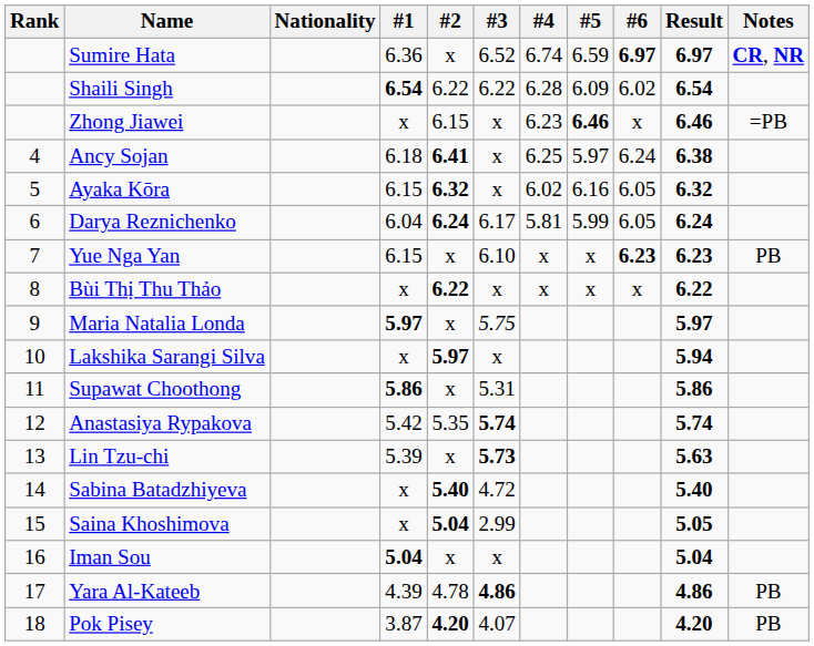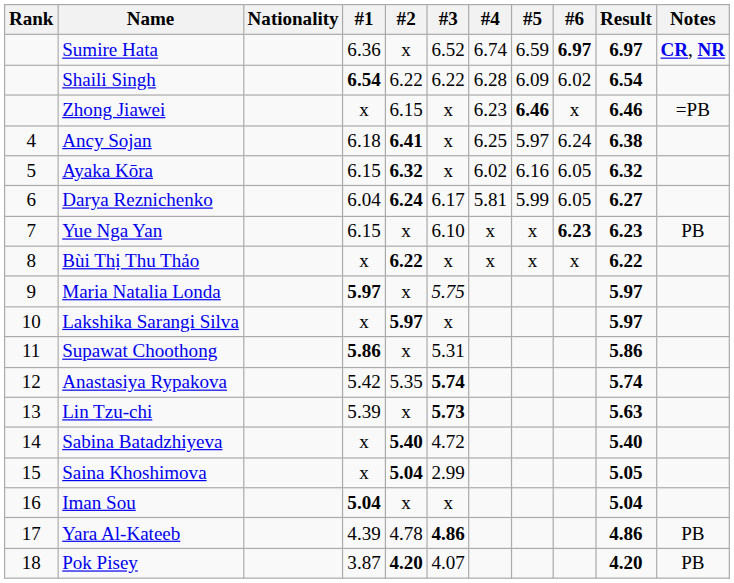 <table class="wikitable sortable" style="text-align:center">
 <tr>
 <th>Rank</th>
 <th>Name</th>
 <th>Nationality</th>
 <th>#1</th>
 <th>#2</th>
 <th>#3</th>
 <th>#4</th>
 <th>#5</th>
 <th>#6</th>
 <th>Result</th>
 <th>Notes</th>
 </tr>
 <tr>
 <td></td>
 <td align=left><a href='#'>Sumire Hata</a></td>
 <td align=left></td>
 <td>6.36</td>
 <td>x</td>
 <td>6.52</td>
 <td>6.74</td>
 <td>6.59</td>
 <td><strong>6.97</strong></td>
 <td><strong>6.97</strong></td>
 <td><strong><a href='#'>CR</a></strong>, <strong><a href='#'>NR</a></strong></td>
 </tr>
 <tr>
 <td></td>
 <td align=left><a href='#'>Shaili Singh</a></td>
 <td align=left></td>
 <td><strong>6.54</strong></td>
 <td>6.22</td>
 <td>6.22</td>
 <td>6.28</td>
 <td>6.09</td>
 <td>6.02</td>
 <td><strong>6.54</strong></td>
 <td></td>
 </tr>
 <tr>
 <td></td>
 <td align=left><a href='#'>Zhong Jiawei</a></td>
 <td align=left></td>
 <td>x</td>
 <td>6.15</td>
 <td>x</td>
 <td>6.23</td>
 <td><strong>6.46</strong></td>
 <td>x</td>
 <td><strong>6.46</strong></td>
 <td>=PB</td>
 </tr>
 <tr>
 <td>4</td>
 <td align=left><a href='#'>Ancy Sojan</a></td>
 <td align=left></td>
 <td>6.18</td>
 <td><strong>6.41</strong></td>
 <td>x</td>
 <td>6.25</td>
 <td>5.97</td>
 <td>6.24</td>
 <td><strong>6.38</strong></td>
 <td></td>
 </tr>
 <tr>
 <td>5</td>
 <td align=left><a href='#'>Ayaka Kōra</a></td>
 <td align=left></td>
 <td>6.15</td>
 <td><strong>6.32</strong></td>
 <td>x</td>
 <td>6.02</td>
 <td>6.16</td>
 <td>6.05</td>
 <td><strong>6.32</strong></td>
 <td></td>
 </tr>
 <tr>
 <td>6</td>
 <td align=left><a href='#'>Darya Reznichenko</a></td>
 <td align=left></td>
 <td>6.04</td>
 <td><strong>6.24</strong></td>
 <td>6.17</td>
 <td>5.81</td>
 <td>5.99</td>
 <td>6.05</td>
-<td><strong>6.24</strong></td>
+<td><strong>6.27</strong></td>
 <td></td>
 </tr>
 <tr>
 <td>7</td>
 <td align=left><a href='#'>Yue Nga Yan</a></td>
 <td align=left></td>
 <td>6.15</td>
 <td>x</td>
 <td>6.10</td>
 <td>x</td>
 <td>x</td>
 <td><strong>6.23</strong></td>
 <td><strong>6.23</strong></td>
 <td>PB</td>
 </tr>
 <tr>
 <td>8</td>
 <td align=left><a href='#'>Bùi Thị Thu Thảo</a></td>
 <td align=left></td>
 <td>x</td>
 <td><strong>6.22</strong></td>
 <td>x</td>
 <td>x</td>
 <td>x</td>
 <td>x</td>
 <td><strong>6.22</strong></td>
 <td></td>
 </tr>
 <tr>
 <td>9</td>
 <td align=left><a href='#'>Maria Natalia Londa</a></td>
 <td align=left></td>
 <td><strong>5.97</strong></td>
 <td>x</td>
 <td><em>5.75</em></td>
 <td></td>
 <td></td>
 <td></td>
 <td><strong>5.97</strong></td>
 <td></td>
 </tr>
 <tr>
 <td>10</td>
 <td align=left><a href='#'>Lakshika Sarangi Silva</a></td>
 <td align=left></td>
 <td>x</td>
 <td><strong>5.97</strong></td>
 <td>x</td>
 <td></td>
 <td></td>
 <td></td>
-<td><strong>5.94</strong></td>
+<td><strong>5.97</strong></td>
 <td></td>
 </tr>
 <tr>
 <td>11</td>
 <td align=left><a href='#'>Supawat Choothong</a></td>
 <td align=left></td>
 <td><strong>5.86</strong></td>
 <td>x</td>
 <td>5.31</td>
 <td></td>
 <td></td>
 <td></td>
 <td><strong>5.86</strong></td>
 <td></td>
 </tr>
 <tr>
 <td>12</td>
 <td align=left><a href='#'>Anastasiya Rypakova</a></td>
 <td align=left></td>
 <td>5.42</td>
 <td>5.35</td>
 <td><strong>5.74</strong></td>
 <td></td>
 <td></td>
 <td></td>
 <td><strong>5.74</strong></td>
 <td></td>
 </tr>
 <tr>
 <td>13</td>
 <td align=left><a href='#'>Lin Tzu-chi</a></td>
 <td align=left></td>
 <td>5.39</td>
 <td>x</td>
 <td><strong>5.73</strong></td>
 <td></td>
 <td></td>
 <td></td>
 <td><strong>5.63</strong></td>
 <td></td>
 </tr>
 <tr>
 <td>14</td>
 <td align=left><a href='#'>Sabina Batadzhiyeva</a></td>
 <td align=left></td>
 <td>x</td>
 <td><strong>5.40</strong></td>
 <td>4.72</td>
 <td></td>
 <td></td>
 <td></td>
 <td><strong>5.40</strong></td>
 <td></td>
 </tr>
 <tr>
 <td>15</td>
 <td align=left><a href='#'>Saina Khoshimova</a></td>
 <td align=left></td>
 <td>x</td>
 <td><strong>5.04</strong></td>
 <td>2.99</td>
 <td></td>
 <td></td>
 <td></td>
 <td><strong>5.05</strong></td>
 <td></td>
 </tr>
 <tr>
 <td>16</td>
 <td align=left><a href='#'>Iman Sou</a></td>
 <td align=left></td>
 <td><strong>5.04</strong></td>
 <td>x</td>
 <td>x</td>
 <td></td>
 <td></td>
 <td></td>
 <td><strong>5.04</strong></td>
 <td></td>
 </tr>
 <tr>
 <td>17</td>
 <td align=left><a href='#'>Yara Al-Kateeb</a></td>
 <td align=left></td>
 <td>4.39</td>
 <td>4.78</td>
 <td><strong>4.86</strong></td>
 <td></td>
 <td></td>
 <td></td>
 <td><strong>4.86</strong></td>
 <td>PB</td>
 </tr>
 <tr>
 <td>18</td>
 <td align=left><a href='#'>Pok Pisey</a></td>
 <td align=left></td>
 <td>3.87</td>
 <td><strong>4.20</strong></td>
 <td>4.07</td>
 <td></td>
 <td></td>
 <td></td>
 <td><strong>4.20</strong></td>
 <td>PB</td>
 </tr>
 </table>
